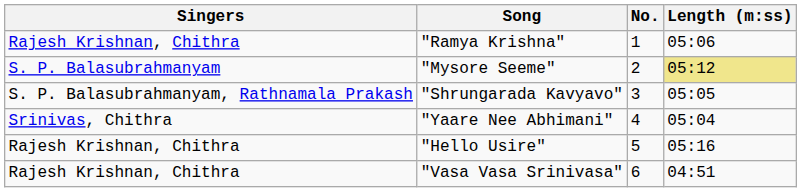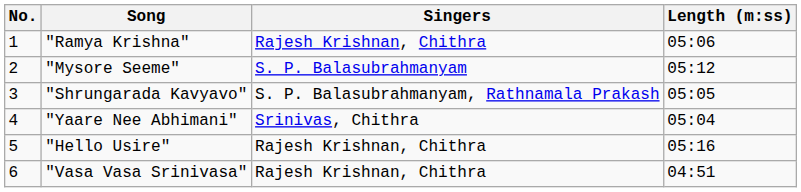 <table class="wikitable" style="font-size:95%;">
 <tr>
+<th>No.</th>
+<th>Song</th>
 <th>Singers</th>
-<th>Song</th>
-<th>No.</th>
 <th>Length (m:ss)</th>
 </tr>
 <tr>
+<td>1</td>
+<td>"Ramya Krishna"</td>
 <td><a href='#'>Rajesh Krishnan</a>, <a href='#'>Chithra</a></td>
-<td>"Ramya Krishna"</td>
-<td>1</td>
 <td>05:06</td>
 </tr>
 <tr>
+<td>2</td>
+<td>"Mysore Seeme"</td>
 <td><a href='#'>S. P. Balasubrahmanyam</a></td>
-<td>"Mysore Seeme"</td>
-<td>2</td>
-<td style="background: khaki;">05:12</td>
+<td>05:12</td>
 </tr>
 <tr>
+<td>3</td>
+<td>"Shrungarada Kavyavo"</td>
 <td>S. P. Balasubrahmanyam, <a href='#'>Rathnamala Prakash</a></td>
-<td>"Shrungarada Kavyavo"</td>
-<td>3</td>
 <td>05:05</td>
 </tr>
 <tr>
+<td>4</td>
+<td>"Yaare Nee Abhimani"</td>
 <td><a href='#'>Srinivas</a>, Chithra</td>
-<td>"Yaare Nee Abhimani"</td>
-<td>4</td>
 <td>05:04</td>
 </tr>
 <tr>
+<td>5</td>
+<td>"Hello Usire"</td>
 <td>Rajesh Krishnan, Chithra</td>
-<td>"Hello Usire"</td>
-<td>5</td>
 <td>05:16</td>
 </tr>
 <tr>
+<td>6</td>
+<td>"Vasa Vasa Srinivasa"</td>
 <td>Rajesh Krishnan, Chithra</td>
-<td>"Vasa Vasa Srinivasa"</td>
-<td>6</td>
 <td>04:51</td>
 </tr>
 </table>
